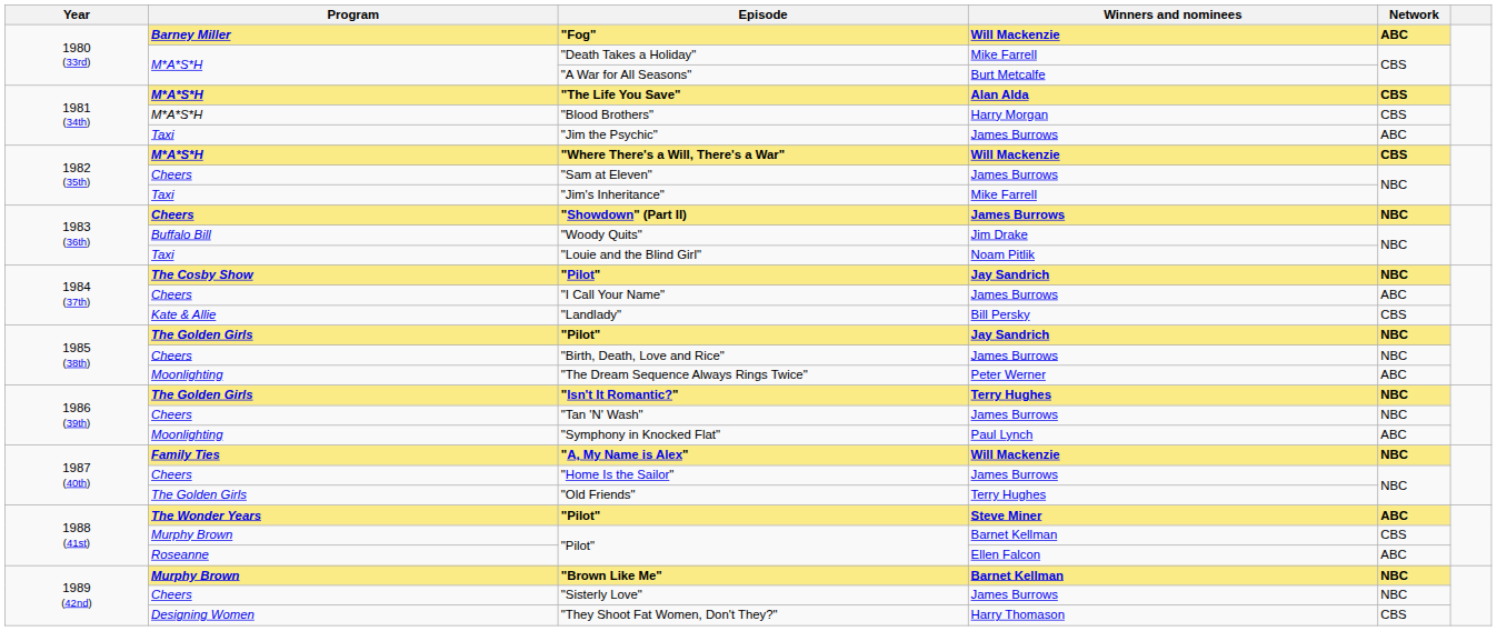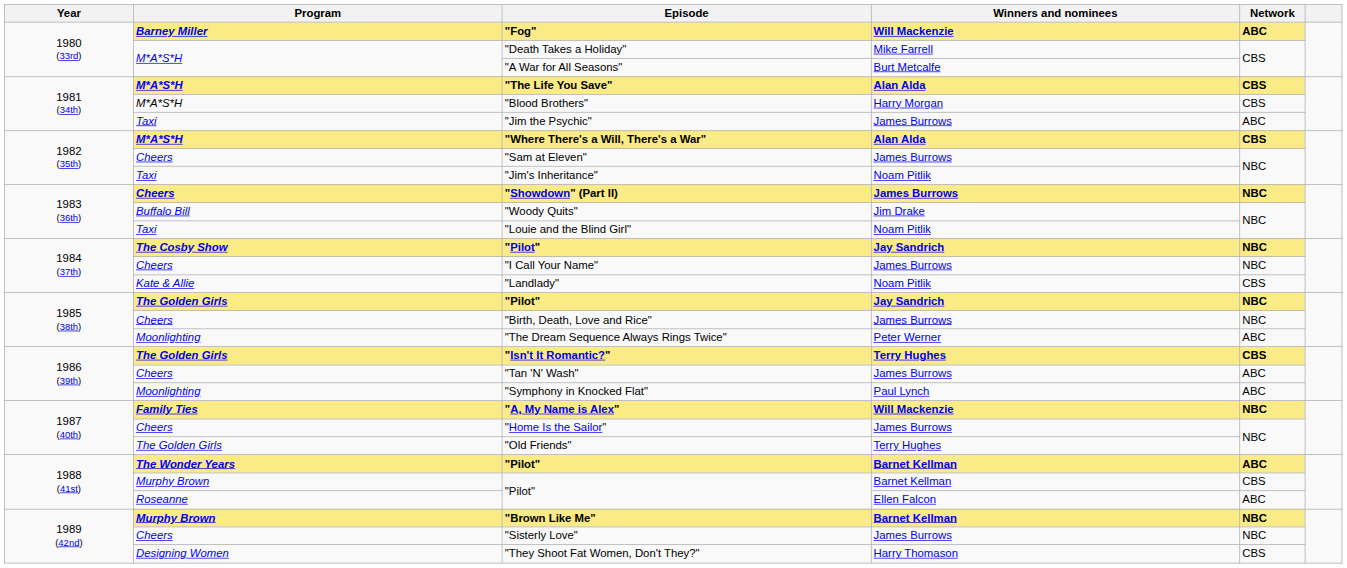 <table class="wikitable" width="95%" cellpadding="5">
 <tr>
 <th width="7%">Year</th>
 <th width="20%">Program</th>
 <th width="20%">Episode</th>
 <th width="20%">Winners and nominees</th>
 <th width="3%">Network</th>
 <th width="2%"></th>
 </tr>
 <tr>
 <td rowspan=3 style="text-align:center;">1980<br><small>(<a href='#'>33rd</a>)</small></td>
 <td style="background:#FAEB86;"><strong><em><a href='#'>Barney Miller</a></em></strong></td>
 <td style="background:#FAEB86;"><strong>"Fog"</strong></td>
 <td style="background:#FAEB86;"><strong><a href='#'>Will Mackenzie</a></strong></td>
 <td style="background:#FAEB86;"><strong>ABC</strong></td>
 <td rowspan="3" style="text-align:center;"></td>
 </tr>
 <tr>
 <td rowspan=2><em><a href='#'>M*A*S*H</a></em></td>
 <td>"Death Takes a Holiday"</td>
 <td><a href='#'>Mike Farrell</a></td>
 <td rowspan=2>CBS</td>
 </tr>
 <tr>
 <td>"A War for All Seasons"</td>
 <td><a href='#'>Burt Metcalfe</a></td>
 </tr>
 <tr>
 <td rowspan=3 style="text-align:center;">1981<br><small>(<a href='#'>34th</a>)</small></td>
 <td style="background:#FAEB86;"><strong><em><a href='#'>M*A*S*H</a></em></strong></td>
 <td style="background:#FAEB86;"><strong>"The Life You Save"</strong></td>
 <td style="background:#FAEB86;"><strong><a href='#'>Alan Alda</a></strong></td>
 <td style="background:#FAEB86;"><strong>CBS</strong></td>
 <td rowspan="3" style="text-align:center;"></td>
 </tr>
 <tr>
 <td><em>M*A*S*H</em></td>
 <td>"Blood Brothers"</td>
 <td><a href='#'>Harry Morgan</a></td>
 <td>CBS</td>
 </tr>
 <tr>
 <td><em><a href='#'>Taxi</a></em></td>
 <td>"Jim the Psychic"</td>
 <td><a href='#'>James Burrows</a></td>
 <td>ABC</td>
 </tr>
 <tr>
 <td rowspan=3 style="text-align:center;">1982<br><small>(<a href='#'>35th</a>)</small></td>
 <td style="background:#FAEB86;"><strong><em><a href='#'>M*A*S*H</a></em></strong></td>
 <td style="background:#FAEB86;"><strong>"Where There's a Will, There's a War"</strong></td>
-<td style="background:#FAEB86;"><strong><a href='#'>Will Mackenzie</a></strong></td>
+<td style="background:#FAEB86;"><strong><a href='#'>Alan Alda</a></strong></td>
 <td style="background:#FAEB86;"><strong>CBS</strong></td>
 <td rowspan="3" style="text-align:center;"></td>
 </tr>
 <tr>
 <td><em><a href='#'>Cheers</a></em></td>
 <td>"Sam at Eleven"</td>
 <td><a href='#'>James Burrows</a></td>
 <td rowspan=2>NBC</td>
 </tr>
 <tr>
 <td><em><a href='#'>Taxi</a></em></td>
 <td>"Jim's Inheritance"</td>
-<td><a href='#'>Mike Farrell</a></td>
+<td><a href='#'>Noam Pitlik</a></td>
 </tr>
 <tr>
 <td rowspan=3 style="text-align:center;">1983<br><small>(<a href='#'>36th</a>)</small></td>
 <td style="background:#FAEB86;"><strong><em><a href='#'>Cheers</a></em></strong></td>
 <td style="background:#FAEB86;"><strong>"<a href='#'>Showdown</a>" (Part II)</strong></td>
 <td style="background:#FAEB86;"><strong><a href='#'>James Burrows</a></strong></td>
 <td style="background:#FAEB86;"><strong>NBC</strong></td>
 <td rowspan="3" style="text-align:center;"></td>
 </tr>
 <tr>
 <td><em><a href='#'>Buffalo Bill</a></em></td>
 <td>"Woody Quits"</td>
 <td><a href='#'>Jim Drake</a></td>
 <td rowspan=2>NBC</td>
 </tr>
 <tr>
 <td><em><a href='#'>Taxi</a></em></td>
 <td>"Louie and the Blind Girl"</td>
 <td><a href='#'>Noam Pitlik</a></td>
 </tr>
 <tr>
 <td rowspan=3 style="text-align:center;">1984<br><small>(<a href='#'>37th</a>)</small></td>
 <td style="background:#FAEB86;"><strong><em><a href='#'>The Cosby Show</a></em></strong></td>
 <td style="background:#FAEB86;"><strong>"<a href='#'>Pilot</a>"</strong></td>
 <td style="background:#FAEB86;"><strong><a href='#'>Jay Sandrich</a></strong></td>
 <td style="background:#FAEB86;"><strong>NBC</strong></td>
 <td rowspan="3" style="text-align:center;"></td>
 </tr>
 <tr>
 <td><em><a href='#'>Cheers</a></em></td>
 <td>"I Call Your Name"</td>
 <td><a href='#'>James Burrows</a></td>
-<td>ABC</td>
+<td>NBC</td>
 </tr>
 <tr>
 <td><em><a href='#'>Kate & Allie</a></em></td>
 <td>"Landlady"</td>
-<td><a href='#'>Bill Persky</a></td>
+<td><a href='#'>Noam Pitlik</a></td>
 <td>CBS</td>
 </tr>
 <tr>
 <td rowspan=3 style="text-align:center;">1985<br><small>(<a href='#'>38th</a>)</small></td>
 <td style="background:#FAEB86;"><strong><em><a href='#'>The Golden Girls</a></em></strong></td>
 <td style="background:#FAEB86;"><strong>"Pilot"</strong></td>
 <td style="background:#FAEB86;"><strong><a href='#'>Jay Sandrich</a></strong></td>
 <td style="background:#FAEB86;"><strong>NBC</strong></td>
 <td rowspan="3" style="text-align:center;"></td>
 </tr>
 <tr>
 <td><em><a href='#'>Cheers</a></em></td>
 <td>"Birth, Death, Love and Rice"</td>
 <td><a href='#'>James Burrows</a></td>
 <td>NBC</td>
 </tr>
 <tr>
 <td><em><a href='#'>Moonlighting</a></em></td>
 <td>"The Dream Sequence Always Rings Twice"</td>
 <td><a href='#'>Peter Werner</a></td>
 <td>ABC</td>
 </tr>
 <tr>
 <td rowspan=3 style="text-align:center;">1986<br><small>(<a href='#'>39th</a>)</small></td>
 <td style="background:#FAEB86;"><strong><em><a href='#'>The Golden Girls</a></em></strong></td>
 <td style="background:#FAEB86;"><strong>"<a href='#'>Isn't It Romantic?</a>"</strong></td>
 <td style="background:#FAEB86;"><strong><a href='#'>Terry Hughes</a></strong></td>
-<td style="background:#FAEB86;"><strong>NBC</strong></td>
+<td style="background:#FAEB86;"><strong>CBS</strong></td>
 <td rowspan="3" style="text-align:center;"></td>
 </tr>
 <tr>
 <td><em><a href='#'>Cheers</a></em></td>
 <td>"Tan 'N' Wash"</td>
 <td><a href='#'>James Burrows</a></td>
-<td>NBC</td>
+<td>ABC</td>
 </tr>
 <tr>
 <td><em><a href='#'>Moonlighting</a></em></td>
 <td>"Symphony in Knocked Flat"</td>
 <td><a href='#'>Paul Lynch</a></td>
 <td>ABC</td>
 </tr>
 <tr>
 <td rowspan=3 style="text-align:center;">1987<br><small>(<a href='#'>40th</a>)</small></td>
 <td style="background:#FAEB86;"><strong><em><a href='#'>Family Ties</a></em></strong></td>
 <td style="background:#FAEB86;"><strong>"<a href='#'>A, My Name is Alex</a>"</strong></td>
 <td style="background:#FAEB86;"><strong><a href='#'>Will Mackenzie</a></strong></td>
 <td style="background:#FAEB86;"><strong>NBC</strong></td>
 <td rowspan="3" style="text-align:center;"></td>
 </tr>
 <tr>
 <td><em><a href='#'>Cheers</a></em></td>
 <td>"<a href='#'>Home Is the Sailor</a>"</td>
 <td><a href='#'>James Burrows</a></td>
 <td rowspan=2>NBC</td>
 </tr>
 <tr>
 <td><em><a href='#'>The Golden Girls</a></em></td>
 <td>"Old Friends"</td>
 <td><a href='#'>Terry Hughes</a></td>
 </tr>
 <tr>
 <td rowspan=3 style="text-align:center;">1988<br><small>(<a href='#'>41st</a>)</small></td>
 <td style="background:#FAEB86;"><strong><em><a href='#'>The Wonder Years</a></em></strong></td>
 <td style="background:#FAEB86;"><strong>"Pilot"</strong></td>
-<td style="background:#FAEB86;"><strong><a href='#'>Steve Miner</a></strong></td>
+<td style="background:#FAEB86;"><strong><a href='#'>Barnet Kellman</a></strong></td>
 <td style="background:#FAEB86;"><strong>ABC</strong></td>
 <td rowspan="3" style="text-align:center;"></td>
 </tr>
 <tr>
 <td><em><a href='#'>Murphy Brown</a></em></td>
 <td rowspan=2>"Pilot"</td>
 <td><a href='#'>Barnet Kellman</a></td>
 <td>CBS</td>
 </tr>
 <tr>
 <td><em><a href='#'>Roseanne</a></em></td>
 <td><a href='#'>Ellen Falcon</a></td>
 <td>ABC</td>
 </tr>
 <tr>
 <td rowspan=3 style="text-align:center;">1989<br><small>(<a href='#'>42nd</a>)</small></td>
 <td style="background:#FAEB86;"><strong><em><a href='#'>Murphy Brown</a></em></strong></td>
 <td style="background:#FAEB86;"><strong>"Brown Like Me"</strong></td>
 <td style="background:#FAEB86;"><strong><a href='#'>Barnet Kellman</a></strong></td>
 <td style="background:#FAEB86;"><strong>NBC</strong></td>
 <td rowspan="3" style="text-align:center;"></td>
 </tr>
 <tr>
 <td><em><a href='#'>Cheers</a></em></td>
 <td>"Sisterly Love"</td>
 <td><a href='#'>James Burrows</a></td>
 <td>NBC</td>
 </tr>
 <tr>
 <td><em><a href='#'>Designing Women</a></em></td>
 <td>"They Shoot Fat Women, Don't They?"</td>
 <td><a href='#'>Harry Thomason</a></td>
 <td>CBS</td>
 </tr>
 </table>
